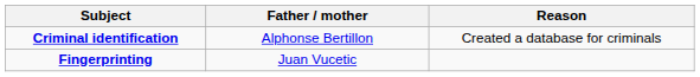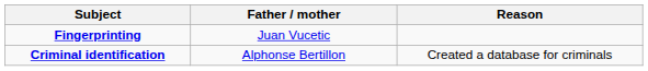 <table class="wikitable" style="text-align:center;">
 <tr>
 <th width="225px">Subject</th>
 <th width="250px">Father / mother</th>
 <th width="300px">Reason</th>
 </tr>
 <tr>
+<td><strong><a href='#'>Fingerprinting</a></strong></td>
+<td><a href='#'>Juan Vucetic</a></td>
+<td></td>
+</tr>
+<tr>
 <td><strong><a href='#'>Criminal identification</a></strong></td>
 <td><a href='#'>Alphonse Bertillon</a></td>
 <td>Created a database for criminals</td>
 </tr>
-<tr>
-<td><strong><a href='#'>Fingerprinting</a></strong></td>
-<td><a href='#'>Juan Vucetic</a></td>
-<td></td>
-</tr>
 </table>
